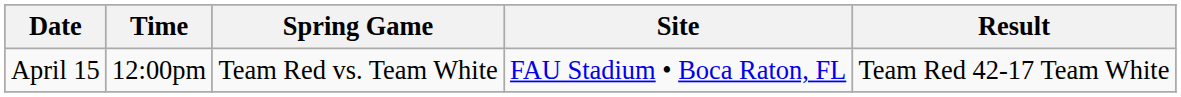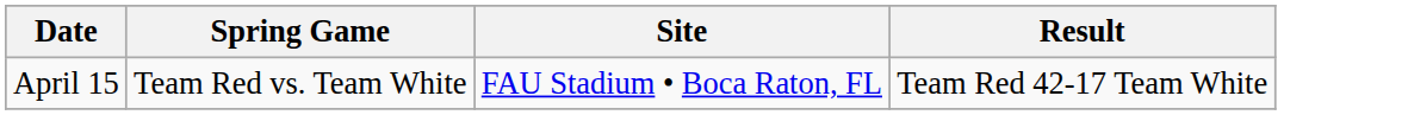 <table class="wikitable" style="font-size:95%;">
 <tr>
 <th>Date</th>
-<th>Time</th>
 <th>Spring Game</th>
 <th>Site</th>
 <th>Result</th>
 </tr>
 <tr>
 <td>April 15</td>
-<td>12:00pm</td>
 <td>Team Red vs. Team White</td>
 <td><a href='#'>FAU Stadium</a> • <a href='#'>Boca Raton, FL</a></td>
 <td>Team Red 42-17 Team White</td>
 </tr>
 </table>
